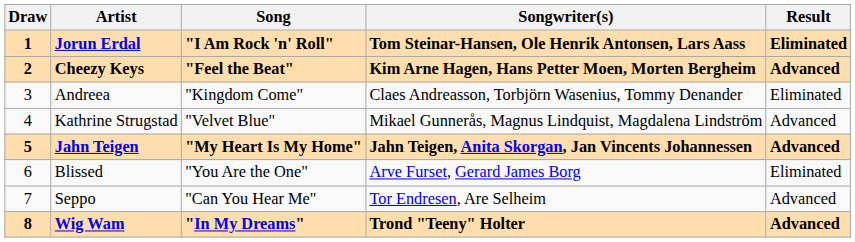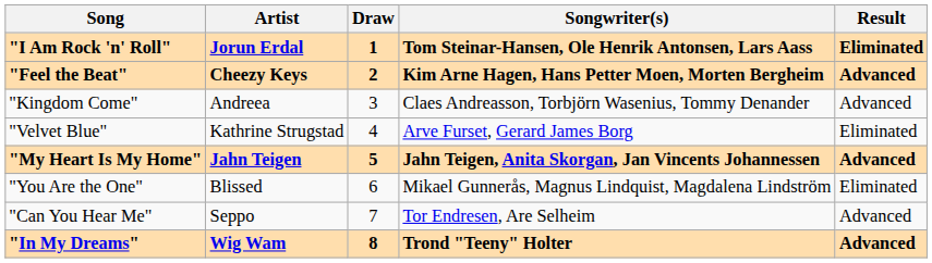 <table class="sortable wikitable" style="margin: 1em auto 1em auto; text-align:center">
 <tr>
+<th>Song</th>
+<th>Artist</th>
 <th>Draw</th>
-<th>Artist</th>
-<th>Song</th>
 <th>Songwriter(s)</th>
 <th>Result</th>
 </tr>
 <tr style="font-weight:bold; background:navajowhite;">
+<td align="left">"I Am Rock 'n' Roll"</td>
+<td align="left"><a href='#'>Jorun Erdal</a></td>
 <td>1</td>
-<td align="left"><a href='#'>Jorun Erdal</a></td>
-<td align="left">"I Am Rock 'n' Roll"</td>
 <td align="left">Tom Steinar-Hansen, Ole Henrik Antonsen, Lars Aass</td>
 <td align="left">Eliminated</td>
 </tr>
 <tr style="font-weight:bold; background:navajowhite;">
+<td align="left">"Feel the Beat"</td>
+<td align="left">Cheezy Keys</td>
 <td>2</td>
-<td align="left">Cheezy Keys</td>
-<td align="left">"Feel the Beat"</td>
 <td align="left">Kim Arne Hagen, Hans Petter Moen, Morten Bergheim</td>
 <td align="left">Advanced</td>
 </tr>
 <tr>
+<td align="left">"Kingdom Come"</td>
+<td align="left">Andreea</td>
 <td>3</td>
-<td align="left">Andreea</td>
-<td align="left">"Kingdom Come"</td>
 <td align="left">Claes Andreasson, Torbjörn Wasenius, Tommy Denander</td>
+<td align="left">Advanced</td>
+</tr>
+<tr>
+<td align="left">"Velvet Blue"</td>
+<td align="left">Kathrine Strugstad</td>
+<td>4</td>
+<td align="left"><a href='#'>Arve Furset</a>, <a href='#'>Gerard James Borg</a></td>
 <td align="left">Eliminated</td>
 </tr>
-<tr>
-<td>4</td>
-<td align="left">Kathrine Strugstad</td>
-<td align="left">"Velvet Blue"</td>
-<td align="left">Mikael Gunnerås, Magnus Lindquist, Magdalena Lindström</td>
-<td align="left">Advanced</td>
-</tr>
 <tr style="font-weight:bold; background:navajowhite;">
+<td align="left">"My Heart Is My Home"</td>
+<td align="left"><a href='#'>Jahn Teigen</a></td>
 <td>5</td>
-<td align="left"><a href='#'>Jahn Teigen</a></td>
-<td align="left">"My Heart Is My Home"</td>
 <td align="left">Jahn Teigen, <a href='#'>Anita Skorgan</a>, Jan Vincents Johannessen</td>
 <td align="left">Advanced</td>
 </tr>
 <tr>
+<td align="left">"You Are the One"</td>
+<td align="left">Blissed</td>
 <td>6</td>
-<td align="left">Blissed</td>
-<td align="left">"You Are the One"</td>
-<td align="left"><a href='#'>Arve Furset</a>, <a href='#'>Gerard James Borg</a></td>
+<td align="left">Mikael Gunnerås, Magnus Lindquist, Magdalena Lindström</td>
 <td align="left">Eliminated</td>
 </tr>
 <tr>
+<td align="left">"Can You Hear Me"</td>
+<td align="left">Seppo</td>
 <td>7</td>
-<td align="left">Seppo</td>
-<td align="left">"Can You Hear Me"</td>
 <td align="left"><a href='#'>Tor Endresen</a>, Are Selheim</td>
 <td align="left">Advanced</td>
 </tr>
 <tr style="font-weight:bold; background:navajowhite;">
+<td align="left">"<a href='#'>In My Dreams</a>"</td>
+<td align="left"><a href='#'>Wig Wam</a></td>
 <td>8</td>
-<td align="left"><a href='#'>Wig Wam</a></td>
-<td align="left">"<a href='#'>In My Dreams</a>"</td>
 <td align="left">Trond "Teeny" Holter</td>
 <td align="left">Advanced</td>
 </tr>
 </table>
